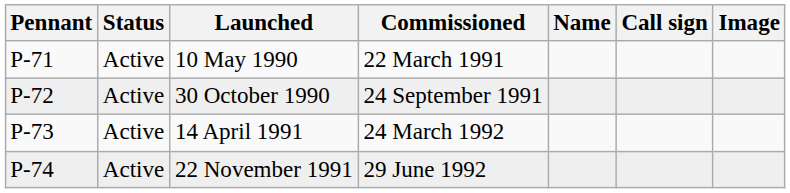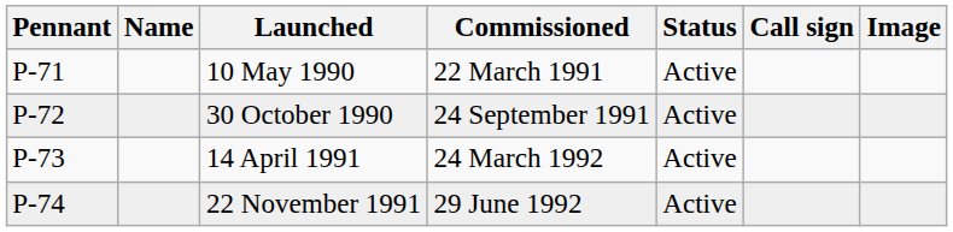 <table class="wikitable" style="margin:1em auto;">
 <tr>
 <th>Pennant</th>
-<th>Status</th>
+<th>Name</th>
 <th>Launched</th>
 <th>Commissioned</th>
-<th>Name</th>
+<th>Status</th>
 <th>Call sign</th>
 <th>Image</th>
 </tr>
 <tr ---->
 <td>P-71</td>
-<td>Active</td>
+<td></td>
 <td>10 May 1990</td>
 <td>22 March 1991</td>
-<td></td>
+<td>Active</td>
 <td>   </td>
 <td></td>
 </tr>
 <tr bgcolor="#EFEFEF">
 <td>P-72</td>
-<td>Active</td>
+<td></td>
 <td>30 October 1990</td>
 <td>24 September 1991</td>
-<td></td>
+<td>Active</td>
 <td>   </td>
 <td></td>
 </tr>
 <tr ---->
 <td>P-73</td>
-<td>Active</td>
+<td></td>
 <td>14 April 1991</td>
 <td>24 March 1992</td>
-<td></td>
+<td>Active</td>
 <td>   </td>
 <td></td>
 </tr>
 <tr bgcolor="#EFEFEF">
 <td>P-74</td>
-<td>Active</td>
+<td></td>
 <td>22 November 1991</td>
 <td>29 June 1992</td>
-<td></td>
+<td>Active</td>
 <td>   </td>
 <td></td>
 </tr>
 </table>
